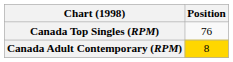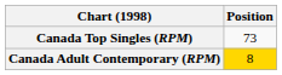 <table class="wikitable plainrowheaders" style="text-align:center">
 <tr>
 <th>Chart (1998)</th>
 <th>Position</th>
 </tr>
 <tr>
 <th scope="row">Canada Top Singles (<em>RPM</em>)</th>
-<td>76</td>
+<td>73</td>
 </tr>
 <tr>
 <th scope="row">Canada Adult Contemporary (<em>RPM</em>)</th>
 <td style="background: gold;">8</td>
 </tr>
 </table>
